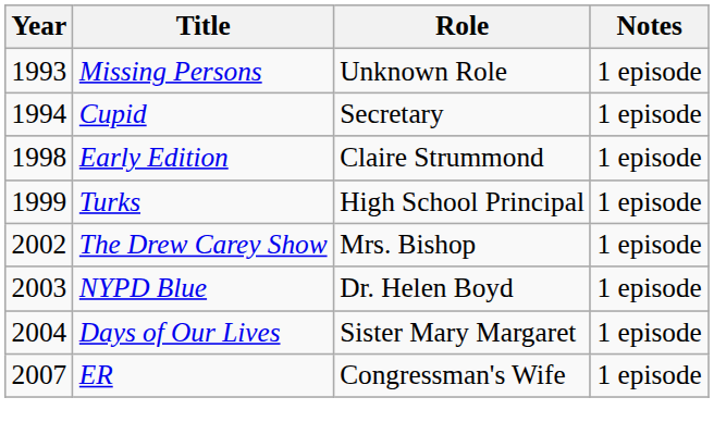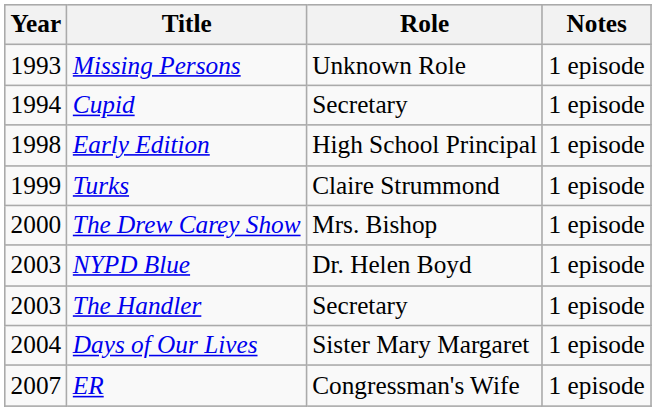 <table class="wikitable sortable">
 <tr>
 <th>Year</th>
 <th>Title</th>
 <th>Role</th>
 <th class="unsortable">Notes</th>
 </tr>
 <tr>
 <td>1993</td>
 <td><em><a href='#'>Missing Persons</a></em></td>
 <td>Unknown Role</td>
 <td>1 episode</td>
 </tr>
 <tr>
 <td>1994</td>
 <td><em><a href='#'>Cupid</a></em></td>
 <td>Secretary</td>
 <td>1 episode</td>
 </tr>
 <tr>
 <td>1998</td>
 <td><em><a href='#'>Early Edition</a></em></td>
-<td>Claire Strummond</td>
+<td>High School Principal</td>
 <td>1 episode</td>
 </tr>
 <tr>
 <td>1999</td>
 <td><em><a href='#'>Turks</a></em></td>
-<td>High School Principal</td>
+<td>Claire Strummond</td>
 <td>1 episode</td>
 </tr>
 <tr>
-<td>2002</td>
+<td>2000</td>
 <td><em><a href='#'>The Drew Carey Show</a></em></td>
 <td>Mrs. Bishop</td>
 <td>1 episode</td>
 </tr>
 <tr>
 <td>2003</td>
 <td><em><a href='#'>NYPD Blue</a></em></td>
 <td>Dr. Helen Boyd</td>
+<td>1 episode</td>
+</tr>
+<tr>
+<td>2003</td>
+<td><em><a href='#'>The Handler</a></em></td>
+<td>Secretary</td>
 <td>1 episode</td>
 </tr>
 <tr>
 <td>2004</td>
 <td><em><a href='#'>Days of Our Lives</a></em></td>
 <td>Sister Mary Margaret</td>
 <td>1 episode</td>
 </tr>
 <tr>
 <td>2007</td>
 <td><em><a href='#'>ER</a></em></td>
 <td>Congressman's Wife</td>
 <td>1 episode</td>
 </tr>
 </table>
